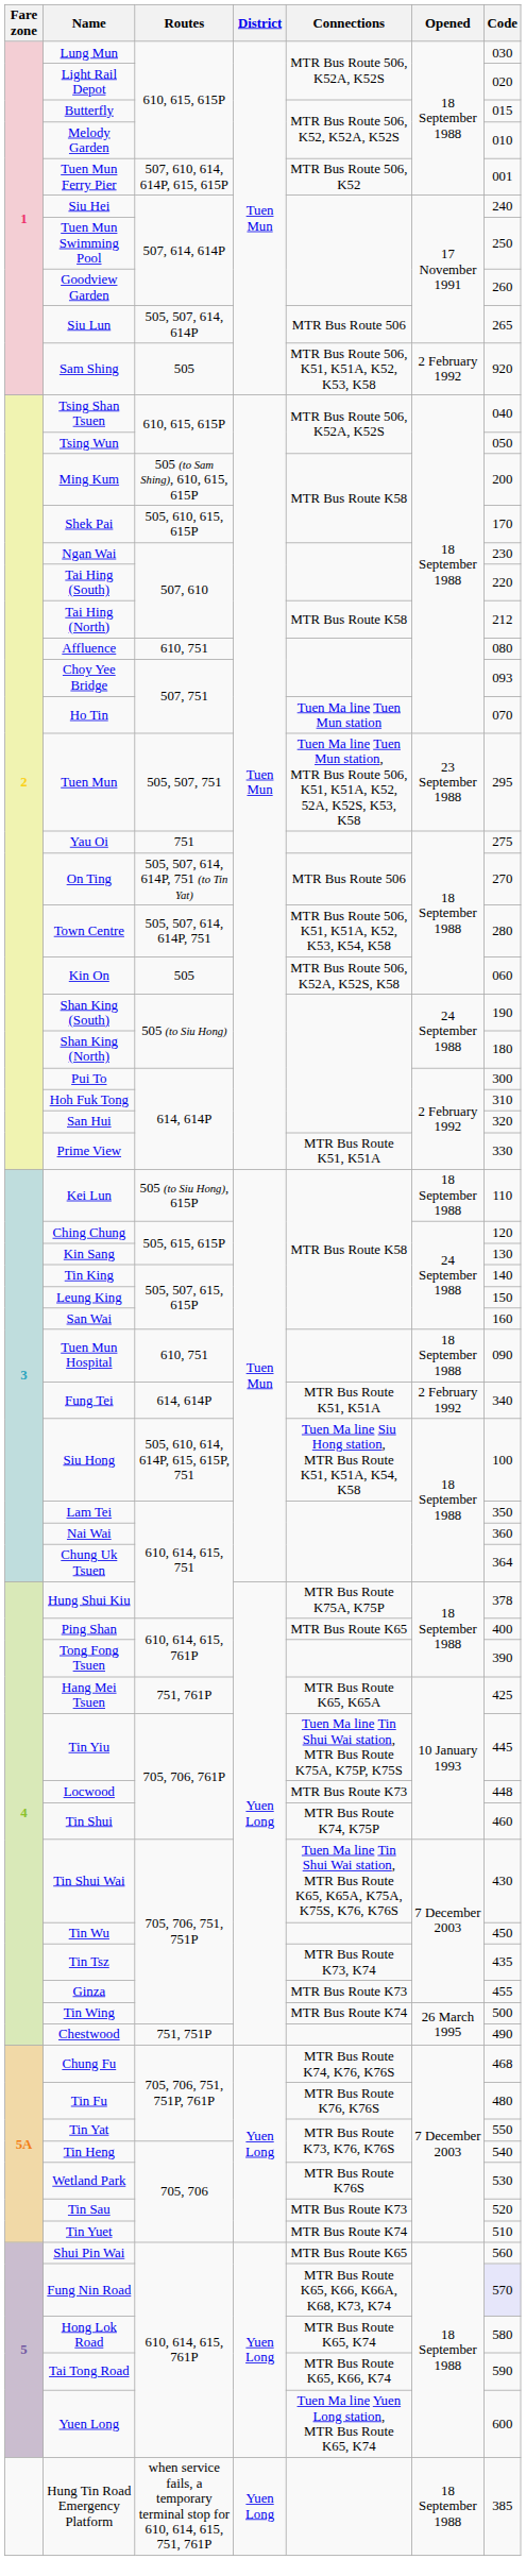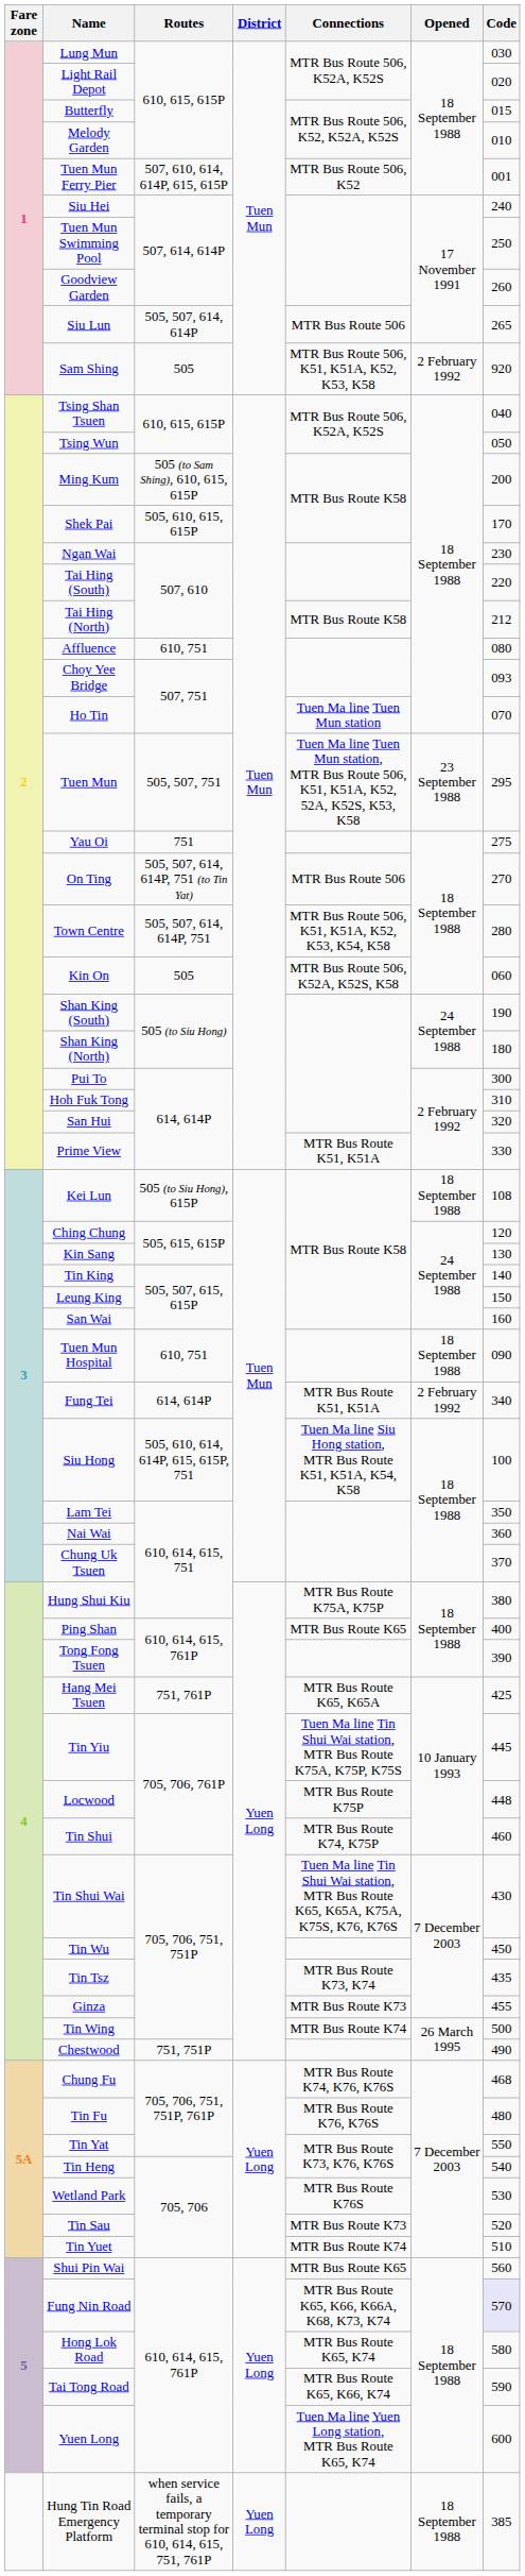 <table class="wikitable sortable" style="text-align:center">
 <tr>
 <th data-sort-type="text">Fare zone</th>
 <th>Name</th>
 <th>Routes</th>
 <th><a href='#'>District</a></th>
 <th>Connections</th>
 <th data-sort-type="date">Opened</th>
 <th>Code</th>
 </tr>
 <tr>
 <td rowspan=10 style="background:#F3CED4;color:#ED316A;"><strong>1</strong></td>
 <td><a href='#'>Lung Mun</a></td>
 <td rowspan="4">610, 615, 615P</td>
 <td rowspan="10"><a href='#'>Tuen Mun</a></td>
 <td rowspan=2>MTR Bus Route 506, K52A, K52S</td>
 <td rowspan=5>18 September 1988</td>
 <td>030</td>
 </tr>
 <tr>
 <td><a href='#'>Light Rail Depot</a></td>
 <td>020</td>
 </tr>
 <tr>
 <td><a href='#'>Butterfly</a></td>
 <td rowspan=2>MTR Bus Route 506, K52, K52A, K52S</td>
 <td>015</td>
 </tr>
 <tr>
 <td><a href='#'>Melody Garden</a></td>
 <td>010</td>
 </tr>
 <tr>
 <td><a href='#'>Tuen Mun Ferry Pier</a></td>
 <td>507, 610, 614, 614P, 615, 615P</td>
 <td>MTR Bus Route 506, K52</td>
 <td>001</td>
 </tr>
 <tr>
 <td><a href='#'>Siu Hei</a></td>
 <td rowspan="3">507, 614, 614P</td>
 <td rowspan=3></td>
 <td rowspan=4>17 November 1991</td>
 <td>240</td>
 </tr>
 <tr>
 <td><a href='#'>Tuen Mun Swimming Pool</a></td>
 <td>250</td>
 </tr>
 <tr>
 <td><a href='#'>Goodview Garden</a></td>
 <td>260</td>
 </tr>
 <tr>
 <td><a href='#'>Siu Lun</a></td>
 <td>505, 507, 614, 614P</td>
 <td>MTR Bus Route 506</td>
 <td>265</td>
 </tr>
 <tr>
 <td><a href='#'>Sam Shing</a></td>
 <td>505</td>
 <td>MTR Bus Route 506, K51, K51A, K52, K53, K58</td>
 <td>2 February 1992</td>
 <td>920</td>
 </tr>
 <tr>
 <td rowspan=21 style="background:#F0F3B1;color:#FBD014;"><strong>2</strong></td>
 <td><a href='#'>Tsing Shan Tsuen</a></td>
 <td rowspan="2">610, 615, 615P</td>
 <td rowspan="21"><a href='#'>Tuen Mun</a></td>
 <td rowspan=2>MTR Bus Route 506, K52A, K52S</td>
 <td rowspan=10>18 September 1988</td>
 <td>040</td>
 </tr>
 <tr>
 <td><a href='#'>Tsing Wun</a></td>
 <td>050</td>
 </tr>
 <tr>
 <td><a href='#'>Ming Kum</a></td>
 <td>505 <em><small>(to Sam Shing)</small></em>, 610, 615, 615P</td>
 <td rowspan=2>MTR Bus Route K58</td>
 <td>200</td>
 </tr>
 <tr>
 <td><a href='#'>Shek Pai</a></td>
 <td>505, 610, 615, 615P</td>
 <td>170</td>
 </tr>
 <tr>
 <td><a href='#'>Ngan Wai</a></td>
 <td rowspan="3">507, 610</td>
 <td rowspan=2></td>
 <td>230</td>
 </tr>
 <tr>
 <td><a href='#'>Tai Hing (South)</a></td>
 <td>220</td>
 </tr>
 <tr>
 <td><a href='#'>Tai Hing (North)</a></td>
 <td>MTR Bus Route K58</td>
 <td>212</td>
 </tr>
 <tr>
 <td><a href='#'>Affluence</a></td>
 <td>610, 751</td>
 <td rowspan=2></td>
 <td>080</td>
 </tr>
 <tr>
 <td><a href='#'>Choy Yee Bridge</a></td>
 <td rowspan="2">507, 751</td>
 <td>093</td>
 </tr>
 <tr>
 <td><a href='#'>Ho Tin</a></td>
 <td><a href='#'>Tuen Ma line</a> <a href='#'>Tuen Mun station</a></td>
 <td>070</td>
 </tr>
 <tr>
 <td><a href='#'>Tuen Mun</a><small></small></td>
 <td>505, 507, 751</td>
 <td><a href='#'>Tuen Ma line</a> <a href='#'>Tuen Mun station</a>, <br>MTR Bus Route 506, K51, K51A, K52, 52A, K52S, K53, K58</td>
 <td>23 September 1988</td>
 <td>295</td>
 </tr>
 <tr>
 <td><a href='#'>Yau Oi</a></td>
 <td>751</td>
 <td></td>
 <td rowspan=4>18 September 1988</td>
 <td>275</td>
 </tr>
 <tr>
 <td><a href='#'>On Ting</a></td>
 <td>505, 507, 614, 614P, 751 <em><small>(to Tin Yat)</small></em></td>
 <td>MTR Bus Route 506</td>
 <td>270</td>
 </tr>
 <tr>
 <td><a href='#'>Town Centre</a></td>
 <td>505, 507, 614, 614P, 751</td>
 <td>MTR Bus Route 506, K51, K51A, K52, K53, K54, K58</td>
 <td>280</td>
 </tr>
 <tr>
 <td><a href='#'>Kin On</a></td>
 <td>505</td>
 <td>MTR Bus Route 506, K52A, K52S, K58</td>
 <td>060</td>
 </tr>
 <tr>
 <td><a href='#'>Shan King (South)</a></td>
 <td rowspan="2">505 <em><small>(to Siu Hong)</small></em></td>
 <td rowspan=5></td>
 <td rowspan=2>24 September 1988</td>
 <td>190</td>
 </tr>
 <tr>
 <td><a href='#'>Shan King (North)</a></td>
 <td>180</td>
 </tr>
 <tr>
 <td><a href='#'>Pui To</a></td>
 <td rowspan="4">614, 614P</td>
 <td rowspan=4>2 February 1992</td>
 <td>300</td>
 </tr>
 <tr>
 <td><a href='#'>Hoh Fuk Tong</a></td>
 <td>310</td>
 </tr>
 <tr>
 <td><a href='#'>San Hui</a></td>
 <td>320</td>
 </tr>
 <tr>
 <td><a href='#'>Prime View</a></td>
 <td>MTR Bus Route K51, K51A</td>
 <td>330</td>
 </tr>
 <tr>
 <td rowspan=12 style="background:#BFDDDD;color:#2AA4BD;"><strong>3</strong></td>
 <td><a href='#'>Kei Lun</a></td>
 <td>505 <em><small>(to Siu Hong)</small></em>, 615P</td>
 <td rowspan="12"><a href='#'>Tuen Mun</a></td>
 <td rowspan=6>MTR Bus Route K58</td>
 <td>18 September 1988</td>
-<td>110</td>
+<td>108</td>
 </tr>
 <tr>
 <td><a href='#'>Ching Chung</a></td>
 <td rowspan="2">505, 615, 615P</td>
 <td rowspan=5>24 September 1988</td>
 <td>120</td>
 </tr>
 <tr>
 <td><a href='#'>Kin Sang</a></td>
 <td>130</td>
 </tr>
 <tr>
 <td><a href='#'>Tin King</a></td>
 <td rowspan="3">505, 507, 615, 615P</td>
 <td>140</td>
 </tr>
 <tr>
 <td><a href='#'>Leung King</a></td>
 <td>150</td>
 </tr>
 <tr>
 <td><a href='#'>San Wai</a></td>
 <td>160</td>
 </tr>
 <tr>
 <td><a href='#'>Tuen Mun Hospital</a></td>
 <td>610, 751</td>
 <td></td>
 <td>18 September 1988</td>
 <td>090</td>
 </tr>
 <tr>
 <td><a href='#'>Fung Tei</a></td>
 <td>614, 614P</td>
 <td>MTR Bus Route K51, K51A</td>
 <td>2 February 1992</td>
 <td>340</td>
 </tr>
 <tr>
 <td><a href='#'>Siu Hong</a></td>
 <td>505, 610, 614, 614P, 615, 615P, 751</td>
 <td><a href='#'>Tuen Ma line</a> <a href='#'>Siu Hong station</a>, <br>MTR Bus Route K51, K51A, K54, K58</td>
 <td rowspan=4>18 September 1988</td>
 <td>100</td>
 </tr>
 <tr>
 <td><a href='#'>Lam Tei</a></td>
 <td rowspan="4">610, 614, 615, 751</td>
 <td rowspan=3></td>
 <td>350</td>
 </tr>
 <tr>
 <td><a href='#'>Nai Wai</a></td>
 <td>360</td>
 </tr>
 <tr>
 <td><a href='#'>Chung Uk Tsuen</a></td>
-<td>364</td>
+<td>370</td>
 </tr>
 <tr>
 <td rowspan=13 style="background:#D9E9B8;color:#8CC12B;"><strong>4</strong></td>
 <td><a href='#'>Hung Shui Kiu</a></td>
 <td rowspan="13"><a href='#'>Yuen Long</a></td>
 <td>MTR Bus Route K75A, K75P</td>
 <td rowspan=3>18 September 1988</td>
-<td>378</td>
+<td>380</td>
 </tr>
 <tr>
 <td><a href='#'>Ping Shan</a></td>
 <td rowspan="2">610, 614, 615, 761P</td>
 <td>MTR Bus Route K65</td>
 <td>400</td>
 </tr>
 <tr>
 <td><a href='#'>Tong Fong Tsuen</a></td>
 <td></td>
 <td>390</td>
 </tr>
 <tr>
 <td><a href='#'>Hang Mei Tsuen</a></td>
 <td>751, 761P</td>
 <td>MTR Bus Route K65, K65A</td>
 <td rowspan=4>10 January 1993</td>
 <td>425</td>
 </tr>
 <tr>
 <td><a href='#'>Tin Yiu</a></td>
 <td rowspan="3">705, 706, 761P</td>
 <td><a href='#'>Tuen Ma line</a> <a href='#'>Tin Shui Wai station</a>, <br>MTR Bus Route K75A, K75P, K75S</td>
 <td>445</td>
 </tr>
 <tr>
 <td><a href='#'>Locwood</a></td>
-<td>MTR Bus Route K73</td>
+<td>MTR Bus Route K75P</td>
 <td>448</td>
 </tr>
 <tr>
 <td><a href='#'>Tin Shui</a></td>
 <td>MTR Bus Route K74, K75P</td>
 <td>460</td>
 </tr>
 <tr>
 <td><a href='#'>Tin Shui Wai</a></td>
 <td rowspan="5">705, 706, 751, 751P</td>
 <td><a href='#'>Tuen Ma line</a> <a href='#'>Tin Shui Wai station</a>, <br>MTR Bus Route K65, K65A, K75A, K75S, K76, K76S</td>
 <td rowspan=4>7 December 2003</td>
 <td>430</td>
 </tr>
 <tr>
 <td><a href='#'>Tin Wu</a></td>
 <td></td>
 <td>450</td>
 </tr>
 <tr>
 <td><a href='#'>Tin Tsz</a></td>
 <td>MTR Bus Route K73, K74</td>
 <td>435</td>
 </tr>
 <tr>
 <td><a href='#'>Ginza</a></td>
 <td>MTR Bus Route K73</td>
 <td>455</td>
 </tr>
 <tr>
 <td><a href='#'>Tin Wing</a></td>
 <td>MTR Bus Route K74</td>
 <td rowspan=2>26 March 1995</td>
 <td>500</td>
 </tr>
 <tr>
 <td><a href='#'>Chestwood</a></td>
 <td>751, 751P</td>
 <td></td>
 <td>490</td>
 </tr>
 <tr>
 <td rowspan=7 style="background:#F1D9A7;color:#F37E16;"><strong>5A</strong></td>
 <td><a href='#'>Chung Fu</a></td>
 <td rowspan="3">705, 706, 751, 751P, 761P</td>
 <td rowspan="7"><a href='#'>Yuen Long</a></td>
 <td>MTR Bus Route K74, K76, K76S</td>
 <td rowspan=7>7 December 2003</td>
 <td>468</td>
 </tr>
 <tr>
 <td><a href='#'>Tin Fu</a></td>
 <td>MTR Bus Route K76, K76S</td>
 <td>480</td>
 </tr>
 <tr>
 <td><a href='#'>Tin Yat</a></td>
 <td rowspan=2>MTR Bus Route K73, K76, K76S</td>
 <td>550</td>
 </tr>
 <tr>
 <td><a href='#'>Tin Heng</a></td>
 <td rowspan="4">705, 706</td>
 <td>540</td>
 </tr>
 <tr>
 <td><a href='#'>Wetland Park</a></td>
 <td>MTR Bus Route K76S</td>
 <td>530</td>
 </tr>
 <tr>
 <td><a href='#'>Tin Sau</a></td>
 <td>MTR Bus Route K73</td>
 <td>520</td>
 </tr>
 <tr>
 <td><a href='#'>Tin Yuet</a></td>
 <td>MTR Bus Route K74</td>
 <td>510</td>
 </tr>
 <tr>
 <td rowspan=5 style="background:#CABDCF;color:#6F57A1;"><strong>5</strong></td>
 <td><a href='#'>Shui Pin Wai</a></td>
 <td rowspan="5">610, 614, 615, 761P</td>
 <td rowspan="5"><a href='#'>Yuen Long</a></td>
 <td>MTR Bus Route K65</td>
 <td rowspan=5>18 September 1988</td>
 <td>560</td>
 </tr>
 <tr>
 <td><a href='#'>Fung Nin Road</a></td>
 <td>MTR Bus Route K65, K66, K66A, K68, K73, K74</td>
 <td style="background: lavender;">570</td>
 </tr>
 <tr>
 <td><a href='#'>Hong Lok Road</a></td>
 <td>MTR Bus Route K65, K74</td>
 <td>580</td>
 </tr>
 <tr>
 <td><a href='#'>Tai Tong Road</a></td>
 <td>MTR Bus Route K65, K66, K74</td>
 <td>590</td>
 </tr>
 <tr>
 <td><a href='#'>Yuen Long</a></td>
 <td><a href='#'>Tuen Ma line</a> <a href='#'>Yuen Long station</a>, <br>MTR Bus Route K65, K74</td>
 <td>600</td>
 </tr>
 <tr>
 <td></td>
 <td>Hung Tin Road Emergency Platform</td>
 <td>when service fails, a temporary terminal stop for<br>610, 614, 615, 751, 761P</td>
 <td><a href='#'>Yuen Long</a></td>
 <td></td>
 <td>18 September 1988</td>
 <td>385</td>
 </tr>
 </table>
